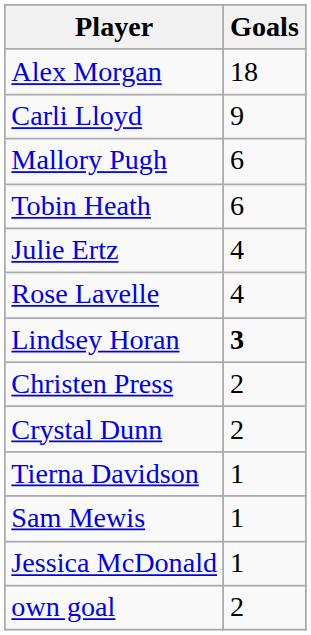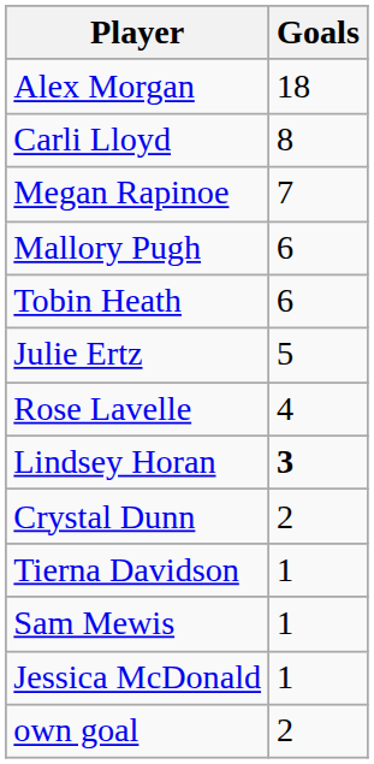 <table class="wikitable sortable" style="text-align: left;">
 <tr>
 <th>Player</th>
 <th>Goals</th>
 </tr>
 <tr>
 <td><a href='#'>Alex Morgan</a></td>
 <td>18</td>
 </tr>
 <tr>
 <td><a href='#'>Carli Lloyd</a></td>
-<td>9</td>
+<td>8</td>
+</tr>
+<tr>
+<td><a href='#'>Megan Rapinoe</a></td>
+<td>7</td>
 </tr>
 <tr>
 <td><a href='#'>Mallory Pugh</a></td>
 <td>6</td>
 </tr>
 <tr>
 <td><a href='#'>Tobin Heath</a></td>
 <td>6</td>
 </tr>
 <tr>
 <td><a href='#'>Julie Ertz</a></td>
-<td>4</td>
+<td>5</td>
 </tr>
 <tr>
 <td><a href='#'>Rose Lavelle</a></td>
 <td>4</td>
 </tr>
 <tr>
 <td><a href='#'>Lindsey Horan</a></td>
 <td><strong>3</strong></td>
-</tr>
-<tr>
-<td><a href='#'>Christen Press</a></td>
-<td>2</td>
 </tr>
 <tr>
 <td><a href='#'>Crystal Dunn</a></td>
 <td>2</td>
 </tr>
 <tr>
 <td><a href='#'>Tierna Davidson</a></td>
 <td>1</td>
 </tr>
 <tr>
 <td><a href='#'>Sam Mewis</a></td>
 <td>1</td>
 </tr>
 <tr>
 <td><a href='#'>Jessica McDonald</a></td>
 <td>1</td>
 </tr>
 <tr>
 <td><a href='#'>own goal</a></td>
 <td>2</td>
 </tr>
 </table>
